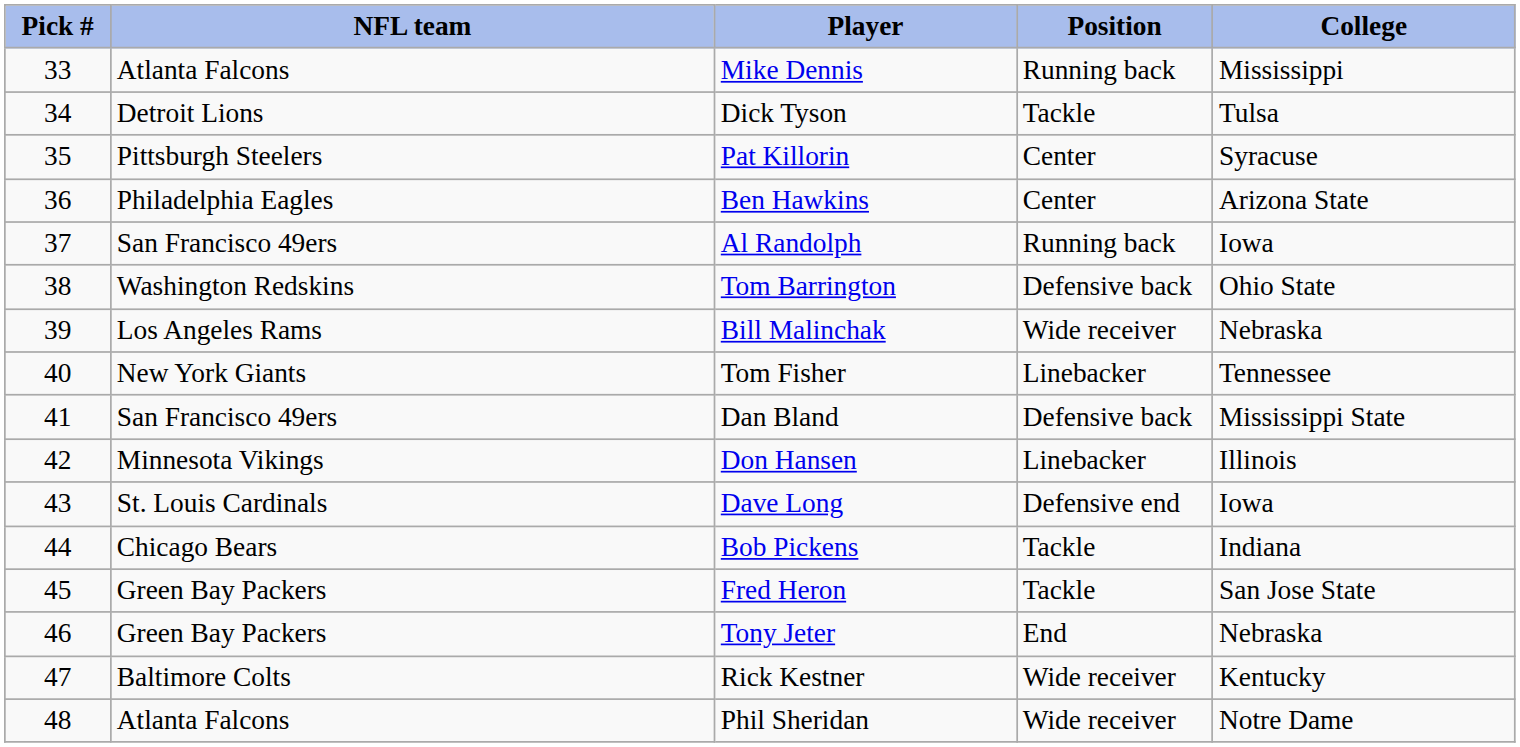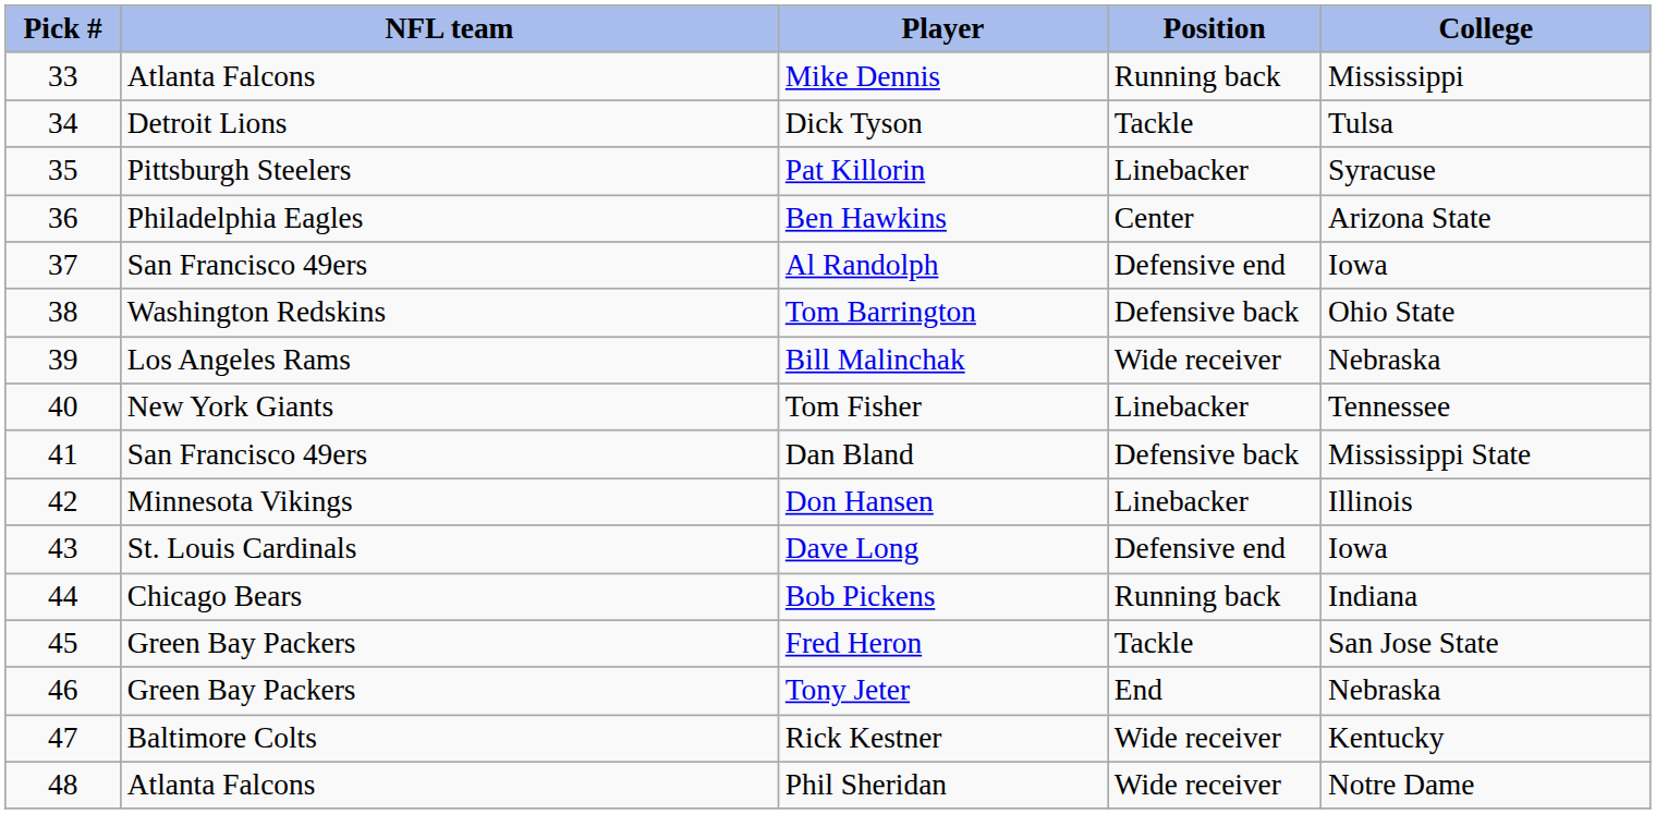 <table class="wikitable sortable sortable" style="width: 100%">
 <tr>
 <th style="background:#A8BDEC;" width=7%>Pick #</th>
 <th width=40% style="background:#A8BDEC;">NFL team</th>
 <th width=20% style="background:#A8BDEC;">Player</th>
 <th width=13% style="background:#A8BDEC;">Position</th>
 <th style="background:#A8BDEC;">College</th>
 </tr>
 <tr>
 <td align=center>33</td>
 <td>Atlanta Falcons</td>
 <td><a href='#'>Mike Dennis</a></td>
 <td>Running back</td>
 <td>Mississippi</td>
 </tr>
 <tr>
 <td align=center>34</td>
 <td>Detroit Lions</td>
 <td>Dick Tyson</td>
 <td>Tackle</td>
 <td>Tulsa</td>
 </tr>
 <tr>
 <td align=center>35</td>
 <td>Pittsburgh Steelers</td>
 <td><a href='#'>Pat Killorin</a></td>
-<td>Center</td>
+<td>Linebacker</td>
 <td>Syracuse</td>
 </tr>
 <tr>
 <td align=center>36</td>
 <td>Philadelphia Eagles</td>
 <td><a href='#'>Ben Hawkins</a></td>
 <td>Center</td>
 <td>Arizona State</td>
 </tr>
 <tr>
 <td align=center>37</td>
 <td>San Francisco 49ers</td>
 <td><a href='#'>Al Randolph</a></td>
-<td>Running back</td>
+<td>Defensive end</td>
 <td>Iowa</td>
 </tr>
 <tr>
 <td align=center>38</td>
 <td>Washington Redskins</td>
 <td><a href='#'>Tom Barrington</a></td>
 <td>Defensive back</td>
 <td>Ohio State</td>
 </tr>
 <tr>
 <td align=center>39</td>
 <td>Los Angeles Rams</td>
 <td><a href='#'>Bill Malinchak</a></td>
 <td>Wide receiver</td>
 <td>Nebraska</td>
 </tr>
 <tr>
 <td align=center>40</td>
 <td>New York Giants</td>
 <td>Tom Fisher</td>
 <td>Linebacker</td>
 <td>Tennessee</td>
 </tr>
 <tr>
 <td align=center>41</td>
 <td>San Francisco 49ers</td>
 <td>Dan Bland</td>
 <td>Defensive back</td>
 <td>Mississippi State</td>
 </tr>
 <tr>
 <td align=center>42</td>
 <td>Minnesota Vikings</td>
 <td><a href='#'>Don Hansen</a></td>
 <td>Linebacker</td>
 <td>Illinois</td>
 </tr>
 <tr>
 <td align=center>43</td>
 <td>St. Louis Cardinals</td>
 <td><a href='#'>Dave Long</a></td>
 <td>Defensive end</td>
 <td>Iowa</td>
 </tr>
 <tr>
 <td align=center>44</td>
 <td>Chicago Bears</td>
 <td><a href='#'>Bob Pickens</a></td>
-<td>Tackle</td>
+<td>Running back</td>
 <td>Indiana</td>
 </tr>
 <tr>
 <td align=center>45</td>
 <td>Green Bay Packers</td>
 <td><a href='#'>Fred Heron</a></td>
 <td>Tackle</td>
 <td>San Jose State</td>
 </tr>
 <tr>
 <td align=center>46</td>
 <td>Green Bay Packers</td>
 <td><a href='#'>Tony Jeter</a></td>
 <td>End</td>
 <td>Nebraska</td>
 </tr>
 <tr>
 <td align=center>47</td>
 <td>Baltimore Colts</td>
 <td>Rick Kestner</td>
 <td>Wide receiver</td>
 <td>Kentucky</td>
 </tr>
 <tr>
 <td align=center>48</td>
 <td>Atlanta Falcons</td>
 <td>Phil Sheridan</td>
 <td>Wide receiver</td>
 <td>Notre Dame</td>
 </tr>
 </table>
